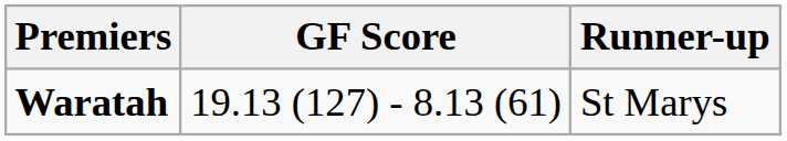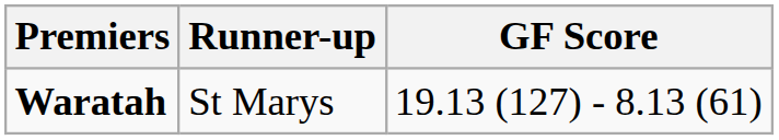 <table class="wikitable" style="text-align:left;">
 <tr style="background:#efefef;">
 <th>Premiers</th>
+<th>Runner-up</th>
 <th>GF Score</th>
-<th>Runner-up</th>
 </tr>
 <tr>
 <td><strong>Waratah</strong></td>
+<td>St Marys</td>
 <td>19.13 (127) - 8.13 (61)</td>
-<td>St Marys</td>
 </tr>
 </table>
